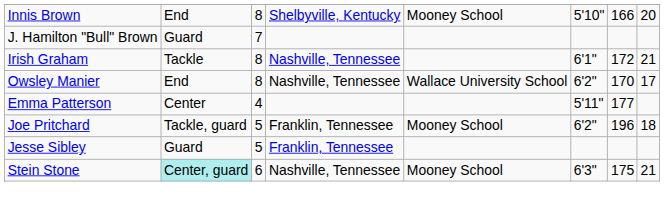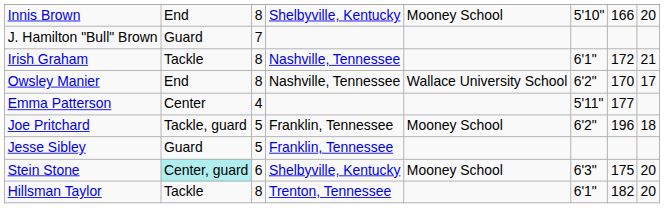 <table class="wikitable">
 <tr>
 </tr>
 <tr>
 <td><a href='#'>Innis Brown</a></td>
 <td>End</td>
 <td>8</td>
 <td><a href='#'>Shelbyville, Kentucky</a></td>
 <td>Mooney School</td>
 <td>5'10"</td>
 <td>166</td>
 <td>20</td>
 </tr>
 <tr>
 <td>J. Hamilton "Bull" Brown</td>
 <td>Guard</td>
 <td>7</td>
 <td></td>
 <td></td>
 <td></td>
 <td></td>
 </tr>
 <tr>
 <td><a href='#'>Irish Graham</a></td>
 <td>Tackle</td>
 <td>8</td>
 <td><a href='#'>Nashville, Tennessee</a></td>
 <td></td>
 <td>6'1"</td>
 <td>172</td>
 <td>21</td>
 </tr>
 <tr>
 <td><a href='#'>Owsley Manier</a></td>
 <td>End</td>
 <td>8</td>
 <td>Nashville, Tennessee</td>
 <td>Wallace University School</td>
 <td>6'2"</td>
 <td>170</td>
 <td>17</td>
 </tr>
 <tr>
 <td><a href='#'>Emma Patterson</a></td>
 <td>Center</td>
 <td>4</td>
 <td></td>
 <td></td>
 <td>5'11"</td>
 <td>177</td>
 <td></td>
 </tr>
 <tr>
 <td><a href='#'>Joe Pritchard</a></td>
 <td>Tackle, guard</td>
 <td>5</td>
 <td>Franklin, Tennessee</td>
 <td>Mooney School</td>
 <td>6'2"</td>
 <td>196</td>
 <td>18</td>
 </tr>
 <tr>
 <td><a href='#'>Jesse Sibley</a></td>
 <td>Guard</td>
 <td>5</td>
 <td><a href='#'>Franklin, Tennessee</a></td>
 <td></td>
 <td></td>
 <td></td>
 <td></td>
 </tr>
 <tr>
 <td><a href='#'>Stein Stone</a></td>
 <td style="background: paleturquoise;">Center, guard</td>
 <td>6</td>
-<td>Nashville, Tennessee</td>
+<td><a href='#'>Shelbyville, Kentucky</a></td>
 <td>Mooney School</td>
 <td>6'3"</td>
 <td>175</td>
-<td>21</td>
+<td>20</td>
+</tr>
+<tr>
+<td><a href='#'>Hillsman Taylor</a></td>
+<td>Tackle</td>
+<td>8</td>
+<td><a href='#'>Trenton, Tennessee</a></td>
+<td></td>
+<td>6'1"</td>
+<td>182</td>
+<td>20</td>
 </tr>
 </table>
